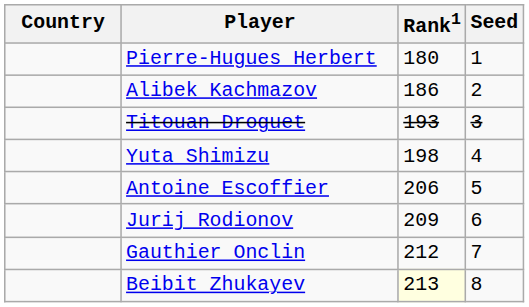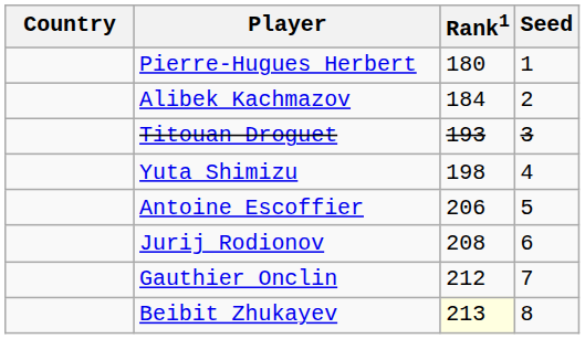 <table class="sortable wikitable">
 <tr>
 <th width="70">Country</th>
 <th width="175">Player</th>
 <th>Rank<sup>1</sup></th>
 <th>Seed</th>
 </tr>
 <tr>
 <td></td>
 <td><a href='#'>Pierre-Hugues Herbert</a></td>
 <td>180</td>
 <td>1</td>
 </tr>
 <tr>
 <td></td>
 <td><a href='#'>Alibek Kachmazov</a></td>
-<td>186</td>
+<td>184</td>
 <td>2</td>
 </tr>
 <tr>
 <td><s></s></td>
 <td><s><a href='#'>Titouan Droguet</a></s></td>
 <td><s>193</s></td>
 <td><s>3</s></td>
 </tr>
 <tr>
 <td></td>
 <td><a href='#'>Yuta Shimizu</a></td>
 <td>198</td>
 <td>4</td>
 </tr>
 <tr>
 <td></td>
 <td><a href='#'>Antoine Escoffier</a></td>
 <td>206</td>
 <td>5</td>
 </tr>
 <tr>
 <td></td>
 <td><a href='#'>Jurij Rodionov</a></td>
-<td>209</td>
+<td>208</td>
 <td>6</td>
 </tr>
 <tr>
 <td></td>
 <td><a href='#'>Gauthier Onclin</a></td>
 <td>212</td>
 <td>7</td>
 </tr>
 <tr>
 <td></td>
 <td><a href='#'>Beibit Zhukayev</a></td>
 <td style="background: lightyellow;">213</td>
 <td>8</td>
 </tr>
 </table>
